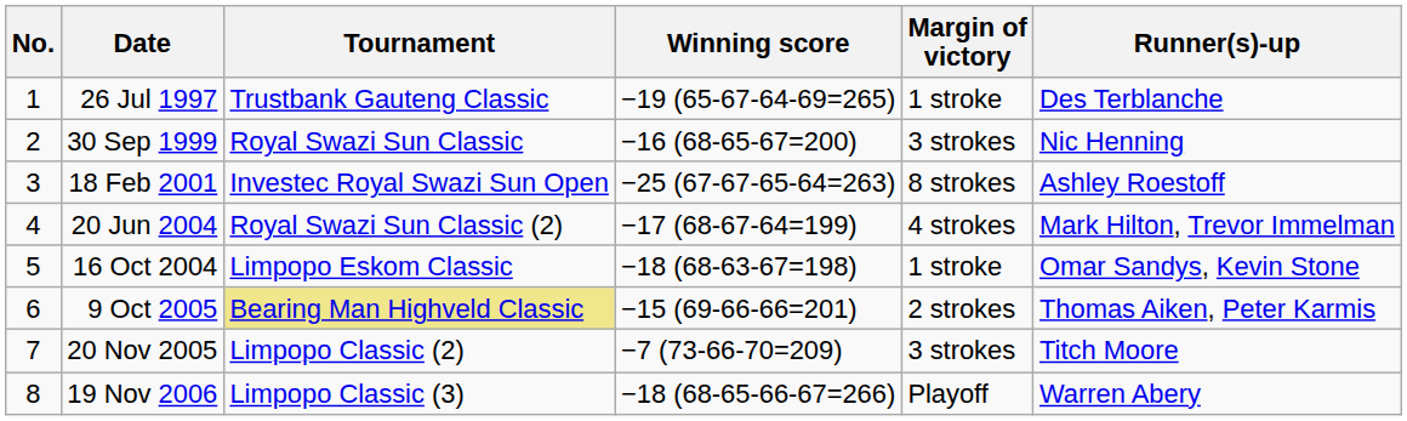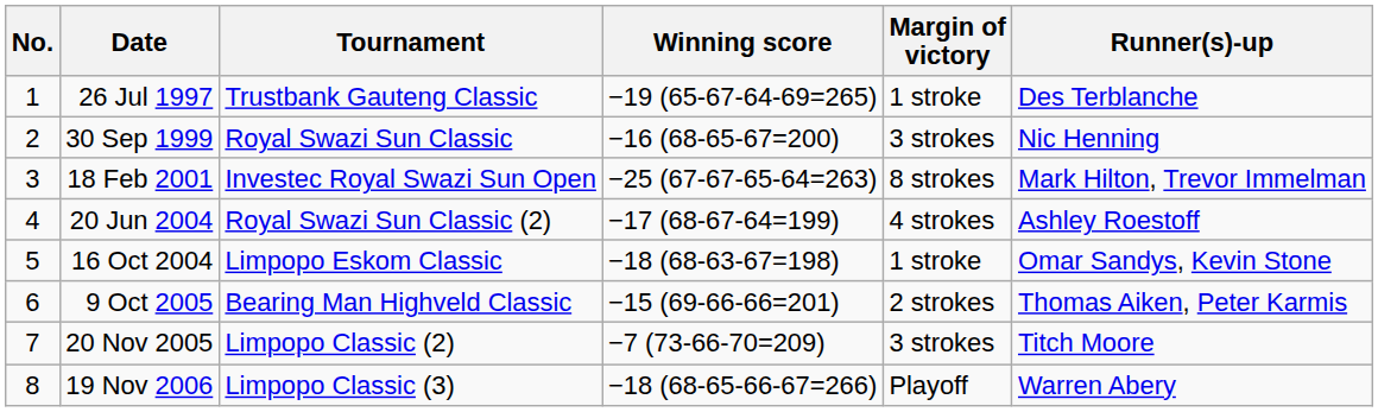 <table class="wikitable" style="font-size:95%;">
 <tr>
 <th>No.</th>
 <th>Date</th>
 <th>Tournament</th>
 <th>Winning score</th>
 <th>Margin of<br>victory</th>
 <th>Runner(s)-up</th>
 </tr>
 <tr>
 <td align=center>1</td>
 <td align=right>26 Jul <a href='#'>1997</a></td>
 <td><a href='#'>Trustbank Gauteng Classic</a></td>
 <td>−19 (65-67-64-69=265)</td>
 <td>1 stroke</td>
 <td> <a href='#'>Des Terblanche</a></td>
 </tr>
 <tr>
 <td align=center>2</td>
 <td align=right>30 Sep <a href='#'>1999</a></td>
 <td><a href='#'>Royal Swazi Sun Classic</a></td>
 <td>−16 (68-65-67=200)</td>
 <td>3 strokes</td>
 <td> <a href='#'>Nic Henning</a></td>
 </tr>
 <tr>
 <td align=center>3</td>
 <td align=right>18 Feb <a href='#'>2001</a></td>
 <td><a href='#'>Investec Royal Swazi Sun Open</a></td>
 <td>−25 (67-67-65-64=263)</td>
 <td>8 strokes</td>
-<td> <a href='#'>Ashley Roestoff</a></td>
+<td> <a href='#'>Mark Hilton</a>,  <a href='#'>Trevor Immelman</a></td>
 </tr>
 <tr>
 <td align=center>4</td>
 <td align=right>20 Jun <a href='#'>2004</a></td>
 <td><a href='#'>Royal Swazi Sun Classic</a> (2)</td>
 <td>−17 (68-67-64=199)</td>
 <td>4 strokes</td>
-<td> <a href='#'>Mark Hilton</a>,  <a href='#'>Trevor Immelman</a></td>
+<td> <a href='#'>Ashley Roestoff</a></td>
 </tr>
 <tr>
 <td align=center>5</td>
 <td align=right>16 Oct 2004</td>
 <td><a href='#'>Limpopo Eskom Classic</a></td>
 <td>−18 (68-63-67=198)</td>
 <td>1 stroke</td>
 <td> <a href='#'>Omar Sandys</a>,  <a href='#'>Kevin Stone</a></td>
 </tr>
 <tr>
 <td align=center>6</td>
 <td align=right>9 Oct <a href='#'>2005</a></td>
-<td style="background: khaki;"><a href='#'>Bearing Man Highveld Classic</a></td>
+<td><a href='#'>Bearing Man Highveld Classic</a></td>
 <td>−15 (69-66-66=201)</td>
 <td>2 strokes</td>
 <td> <a href='#'>Thomas Aiken</a>,  <a href='#'>Peter Karmis</a></td>
 </tr>
 <tr>
 <td align=center>7</td>
 <td align=right>20 Nov 2005</td>
 <td><a href='#'>Limpopo Classic</a> (2)</td>
 <td>−7 (73-66-70=209)</td>
 <td>3 strokes</td>
 <td> <a href='#'>Titch Moore</a></td>
 </tr>
 <tr>
 <td align=center>8</td>
 <td align=right>19 Nov <a href='#'>2006</a></td>
 <td><a href='#'>Limpopo Classic</a> (3)</td>
 <td>−18 (68-65-66-67=266)</td>
 <td>Playoff</td>
 <td> <a href='#'>Warren Abery</a></td>
 </tr>
 </table>
